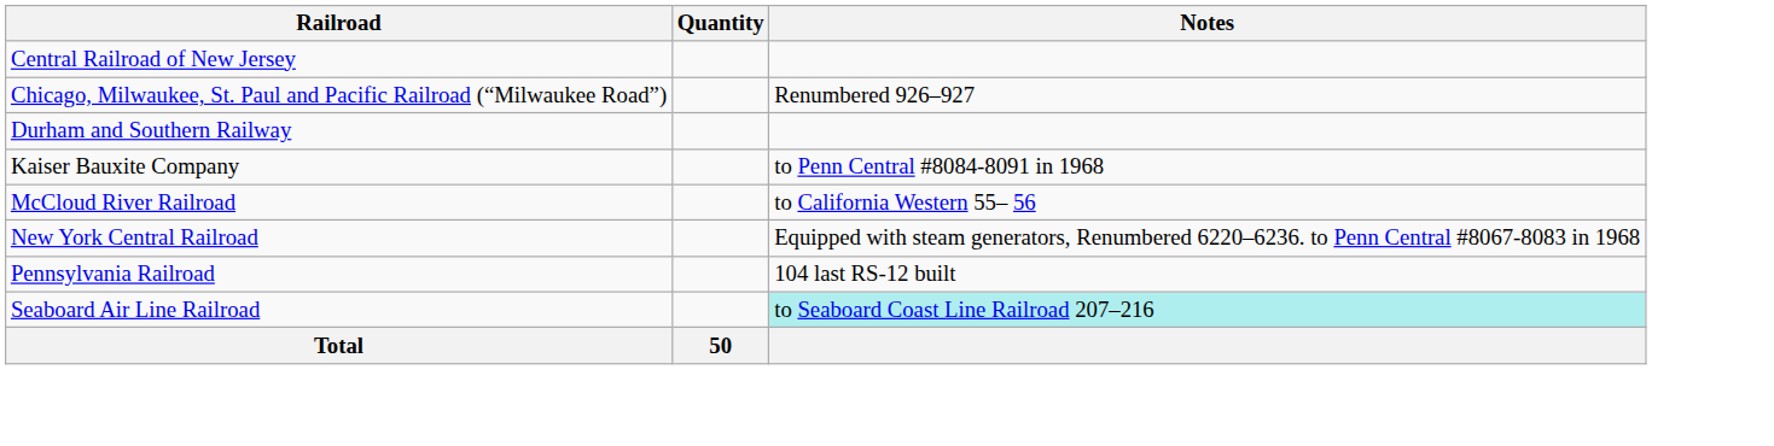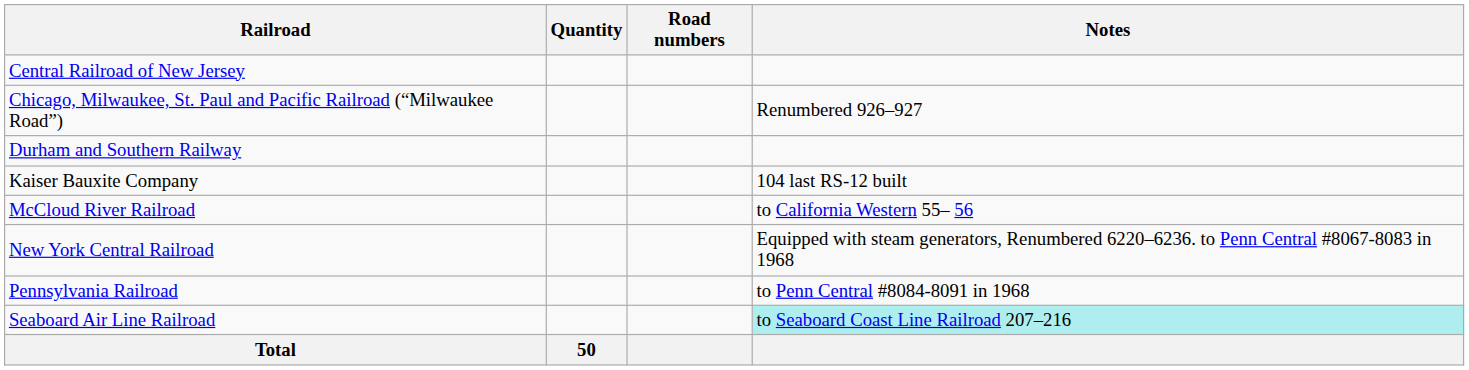 <table class="wikitable">
 <tr>
 <th>Railroad</th>
 <th>Quantity</th>
+<th>Road numbers</th>
 <th>Notes</th>
 </tr>
 <tr>
 <td><a href='#'>Central Railroad of New Jersey</a></td>
 <td></td>
 <td></td>
+<td></td>
 </tr>
 <tr>
 <td><a href='#'>Chicago, Milwaukee, St. Paul and Pacific Railroad</a> (“Milwaukee Road”)</td>
+<td></td>
 <td></td>
 <td>Renumbered 926–927</td>
 </tr>
 <tr>
 <td><a href='#'>Durham and Southern Railway</a></td>
 <td></td>
 <td></td>
+<td></td>
 </tr>
 <tr>
 <td>Kaiser Bauxite Company</td>
 <td></td>
-<td>to <a href='#'>Penn Central</a> #8084-8091 in 1968</td>
+<td></td>
+<td>104 last RS-12 built</td>
 </tr>
 <tr>
 <td><a href='#'>McCloud River Railroad</a></td>
+<td></td>
 <td></td>
 <td>to <a href='#'>California Western</a> 55– <a href='#'>56</a></td>
 </tr>
 <tr>
 <td><a href='#'>New York Central Railroad</a></td>
 <td></td>
+<td></td>
 <td>Equipped with steam generators, Renumbered 6220–6236. to <a href='#'>Penn Central</a> #8067-8083 in 1968</td>
 </tr>
 <tr>
 <td><a href='#'>Pennsylvania Railroad</a></td>
 <td></td>
-<td>104 last RS-12 built</td>
+<td></td>
+<td>to <a href='#'>Penn Central</a> #8084-8091 in 1968</td>
 </tr>
 <tr>
 <td><a href='#'>Seaboard Air Line Railroad</a></td>
+<td></td>
 <td></td>
 <td style="background: paleturquoise;">to <a href='#'>Seaboard Coast Line Railroad</a> 207–216</td>
 </tr>
 <tr>
 <th>Total</th>
 <th>50</th>
 <th></th>
+<th></th>
 </tr>
 </table>
